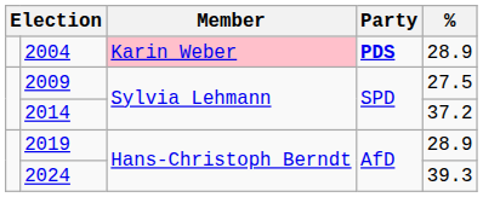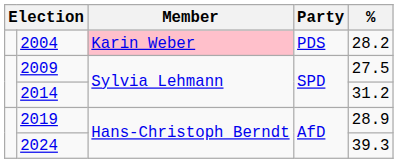 <table class=wikitable>
 <tr>
 <th colspan=2>Election</th>
 <th>Member</th>
 <th>Party</th>
 <th>%</th>
 </tr>
 <tr>
 <td bgcolor=></td>
 <td><a href='#'>2004</a></td>
 <td style="background: pink;"><a href='#'>Karin Weber</a></td>
-<td><strong><a href='#'>PDS</a></strong></td>
-<td align=right>28.9</td>
+<td><a href='#'>PDS</a></td>
+<td align=right>28.2</td>
 </tr>
 <tr>
 <td rowspan=2 bgcolor=></td>
 <td><a href='#'>2009</a></td>
 <td rowspan=2><a href='#'>Sylvia Lehmann</a></td>
 <td rowspan=2><a href='#'>SPD</a></td>
 <td align=right>27.5</td>
 </tr>
 <tr>
 <td><a href='#'>2014</a></td>
-<td align=right>37.2</td>
+<td align=right>31.2</td>
 </tr>
 <tr>
 <td rowspan=2 bgcolor=></td>
 <td><a href='#'>2019</a></td>
 <td rowspan=2><a href='#'>Hans-Christoph Berndt</a></td>
 <td rowspan=2><a href='#'>AfD</a></td>
 <td align=right>28.9</td>
 </tr>
 <tr>
 <td><a href='#'>2024</a></td>
 <td align=right>39.3</td>
 </tr>
 </table>
